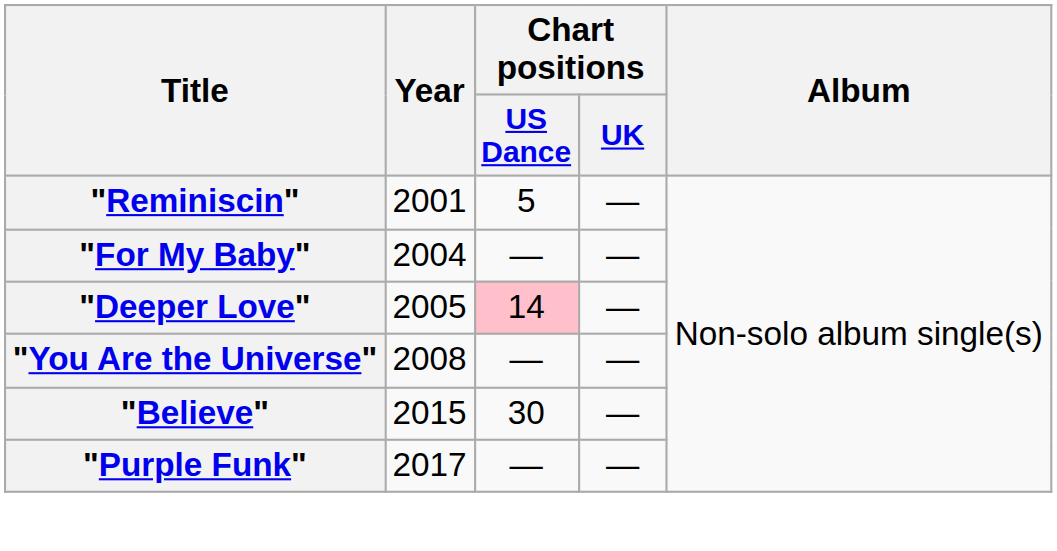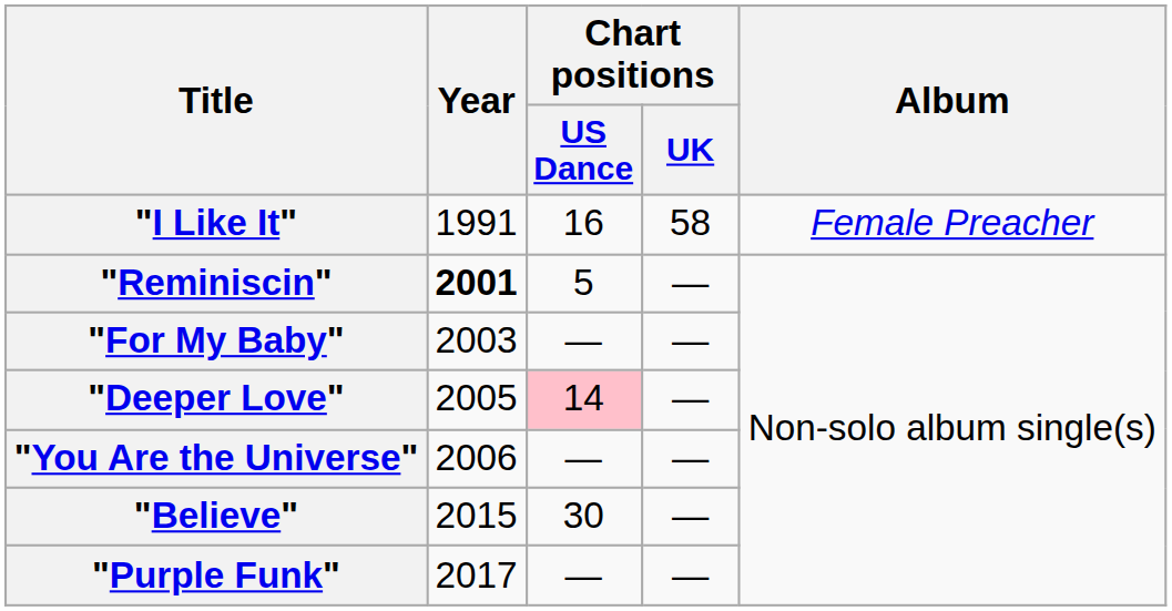 <table class="wikitable plainrowheaders" style="text-align:center">
 <tr>
 <th scope="col" rowspan="2">Title</th>
 <th scope="col" rowspan="2">Year</th>
 <th colspan="2">Chart positions</th>
 <th scope="col" rowspan="2">Album</th>
 </tr>
 <tr>
 <th scope="col" style="width:2.5em;font-size:90%;"><a href='#'>US<br>Dance</a><br></th>
 <th scope="col" style="width:2.5em;font-size:90%;"><a href='#'>UK</a><br></th>
 </tr>
 <tr>
+<th scope="row">"<a href='#'>I Like It</a>"<br></th>
+<td>1991</td>
+<td>16</td>
+<td>58</td>
+<td><em><a href='#'>Female Preacher</a></em></td>
+</tr>
+<tr>
 <th scope="row">"<a href='#'>Reminiscin</a>"<br></th>
-<td>2001</td>
+<td><strong>2001</strong></td>
 <td>5</td>
 <td>—</td>
 <td rowspan="6">Non-solo album single(s)</td>
 </tr>
 <tr>
 <th scope="row">"<a href='#'>For My Baby</a>"<br></th>
-<td>2004</td>
+<td>2003</td>
 <td>—</td>
 <td>—</td>
 </tr>
 <tr>
 <th scope="row">"<a href='#'>Deeper Love</a>"<br></th>
 <td>2005</td>
 <td style="background: pink;">14</td>
 <td>—</td>
 </tr>
 <tr>
 <th scope="row">"<a href='#'>You Are the Universe</a>"<br></th>
-<td>2008</td>
+<td>2006</td>
 <td>—</td>
 <td>—</td>
 </tr>
 <tr>
 <th scope="row">"<a href='#'>Believe</a>"<br></th>
 <td>2015</td>
 <td>30</td>
 <td>—</td>
 </tr>
 <tr>
 <th scope="row">"<a href='#'>Purple Funk</a>"<br></th>
 <td>2017</td>
 <td>—</td>
 <td>—</td>
 </tr>
 </table>
